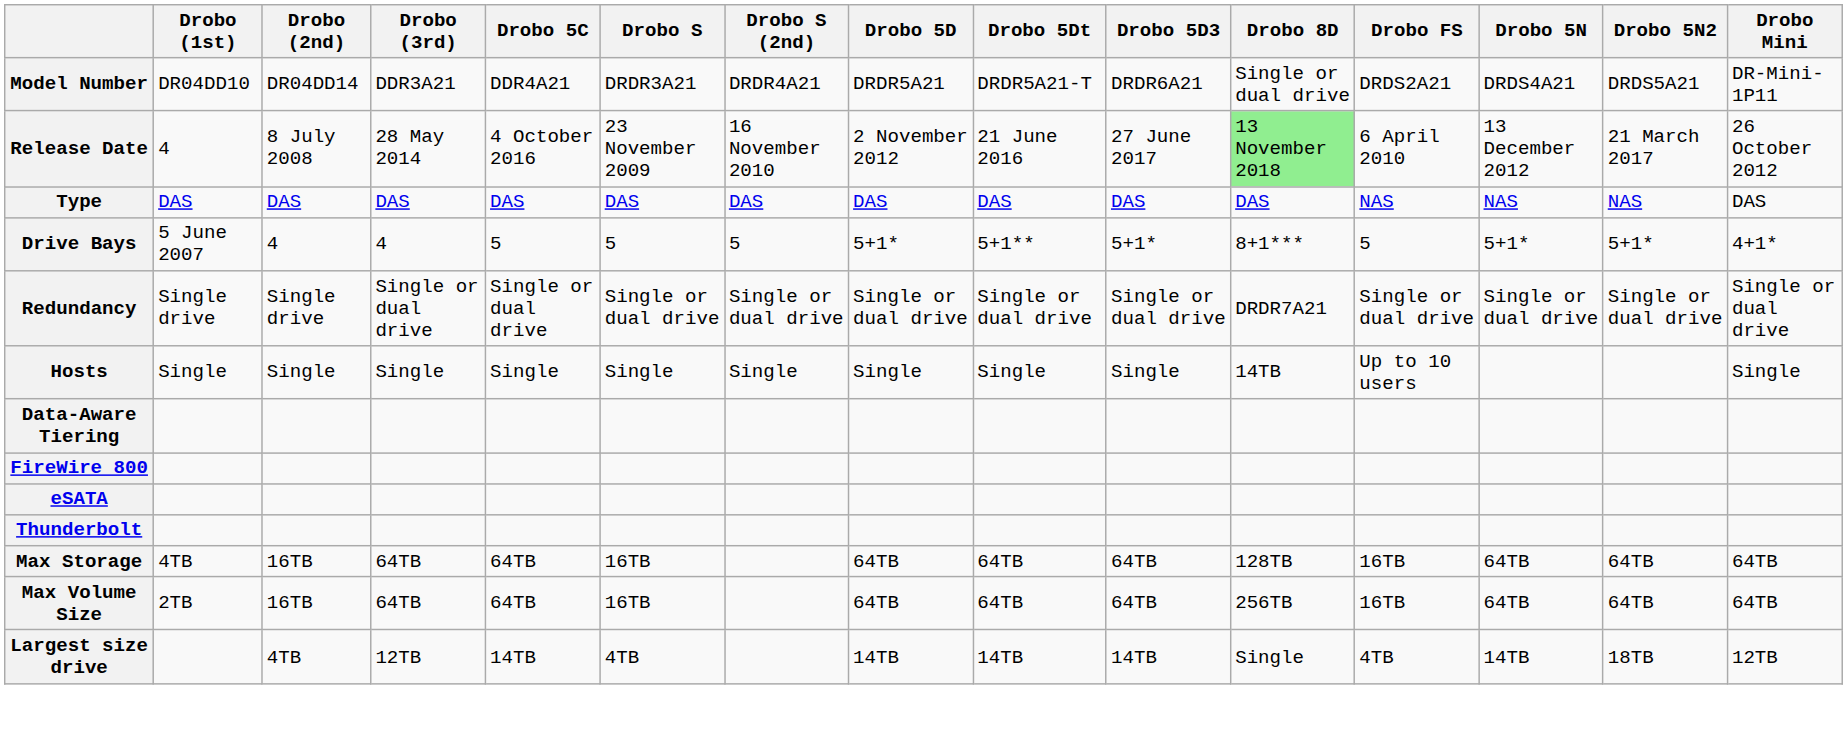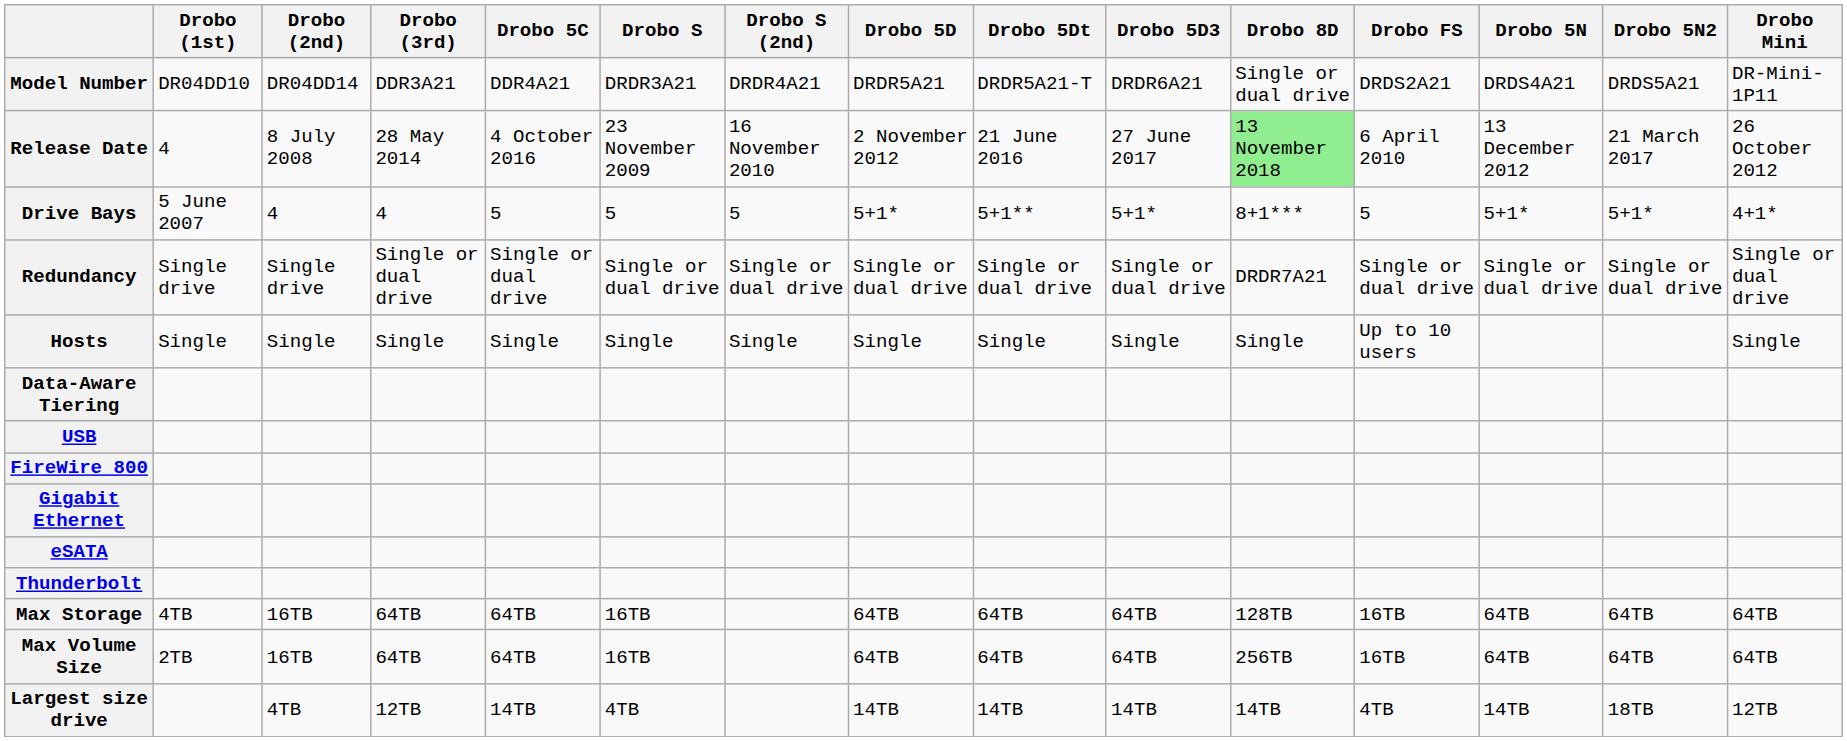 <table class="wikitable">
 <tr>
 <th></th>
 <th>Drobo (1st)</th>
 <th>Drobo (2nd)</th>
 <th>Drobo (3rd)</th>
 <th>Drobo 5C</th>
 <th>Drobo S</th>
 <th>Drobo S (2nd)</th>
 <th>Drobo 5D</th>
 <th>Drobo 5Dt</th>
 <th>Drobo 5D3</th>
 <th>Drobo 8D</th>
 <th>Drobo FS</th>
 <th>Drobo 5N</th>
 <th>Drobo 5N2</th>
 <th>Drobo Mini</th>
 </tr>
 <tr>
 <th>Model Number</th>
 <td>DR04DD10</td>
 <td>DR04DD14</td>
 <td>DDR3A21</td>
 <td>DDR4A21</td>
 <td>DRDR3A21</td>
 <td>DRDR4A21</td>
 <td>DRDR5A21</td>
 <td>DRDR5A21-T</td>
 <td>DRDR6A21</td>
 <td>Single or dual drive</td>
 <td>DRDS2A21</td>
 <td>DRDS4A21</td>
 <td>DRDS5A21</td>
 <td>DR-Mini-1P11</td>
 </tr>
 <tr>
 <th>Release Date</th>
 <td>4</td>
 <td>8 July 2008</td>
 <td>28 May 2014</td>
 <td>4 October 2016</td>
 <td>23 November 2009</td>
 <td>16 November 2010</td>
 <td>2 November 2012</td>
 <td>21 June 2016</td>
 <td>27 June 2017</td>
 <td style="background: lightgreen;">13 November 2018</td>
 <td>6 April 2010</td>
 <td>13 December 2012</td>
 <td>21 March 2017</td>
 <td>26 October 2012</td>
 </tr>
 <tr>
-<th>Type</th>
-<td><a href='#'>DAS</a></td>
-<td><a href='#'>DAS</a></td>
-<td><a href='#'>DAS</a></td>
-<td><a href='#'>DAS</a></td>
-<td><a href='#'>DAS</a></td>
-<td><a href='#'>DAS</a></td>
-<td><a href='#'>DAS</a></td>
-<td><a href='#'>DAS</a></td>
-<td><a href='#'>DAS</a></td>
-<td><a href='#'>DAS</a></td>
-<td><a href='#'>NAS</a></td>
-<td><a href='#'>NAS</a></td>
-<td><a href='#'>NAS</a></td>
-<td>DAS</td>
-</tr>
-<tr>
 <th>Drive Bays</th>
 <td>5 June 2007</td>
 <td>4</td>
 <td>4</td>
 <td>5</td>
 <td>5</td>
 <td>5</td>
 <td>5+1*</td>
 <td>5+1**</td>
 <td>5+1*</td>
 <td>8+1***</td>
 <td>5</td>
 <td>5+1*</td>
 <td>5+1*</td>
 <td>4+1*</td>
 </tr>
 <tr>
 <th>Redundancy</th>
 <td>Single drive</td>
 <td>Single drive</td>
 <td>Single or dual drive</td>
 <td>Single or dual drive</td>
 <td>Single or dual drive</td>
 <td>Single or dual drive</td>
 <td>Single or dual drive</td>
 <td>Single or dual drive</td>
 <td>Single or dual drive</td>
 <td>DRDR7A21</td>
 <td>Single or dual drive</td>
 <td>Single or dual drive</td>
 <td>Single or dual drive</td>
 <td>Single or dual drive</td>
 </tr>
 <tr>
 <th>Hosts</th>
 <td>Single</td>
 <td>Single</td>
 <td>Single</td>
 <td>Single</td>
 <td>Single</td>
 <td>Single</td>
 <td>Single</td>
 <td>Single</td>
 <td>Single</td>
-<td>14TB</td>
+<td>Single</td>
 <td>Up to 10 users</td>
 <td></td>
 <td></td>
 <td>Single</td>
 </tr>
 <tr>
 <th>Data-Aware Tiering</th>
 <td></td>
 <td></td>
 <td></td>
 <td></td>
 <td></td>
 <td></td>
 <td></td>
 <td></td>
 <td></td>
 <td></td>
 <td></td>
 <td></td>
 <td></td>
 <td></td>
 </tr>
 <tr>
+<th><a href='#'>USB</a></th>
+<td></td>
+<td></td>
+<td></td>
+<td></td>
+<td></td>
+<td></td>
+<td></td>
+<td></td>
+<td></td>
+<td></td>
+<td></td>
+<td></td>
+<td></td>
+<td></td>
+</tr>
+<tr>
 <th><a href='#'>FireWire 800</a></th>
+<td></td>
+<td></td>
+<td></td>
+<td></td>
+<td></td>
+<td></td>
+<td></td>
+<td></td>
+<td></td>
+<td></td>
+<td></td>
+<td></td>
+<td></td>
+<td></td>
+</tr>
+<tr>
+<th><a href='#'>Gigabit Ethernet</a></th>
 <td></td>
 <td></td>
 <td></td>
 <td></td>
 <td></td>
 <td></td>
 <td></td>
 <td></td>
 <td></td>
 <td></td>
 <td></td>
 <td></td>
 <td></td>
 <td></td>
 </tr>
 <tr>
 <th><a href='#'>eSATA</a></th>
 <td></td>
 <td></td>
 <td></td>
 <td></td>
 <td></td>
 <td></td>
 <td></td>
 <td></td>
 <td></td>
 <td></td>
 <td></td>
 <td></td>
 <td></td>
 <td></td>
 </tr>
 <tr>
 <th><a href='#'>Thunderbolt</a></th>
 <td></td>
 <td></td>
 <td></td>
 <td></td>
 <td></td>
 <td></td>
 <td></td>
 <td></td>
 <td></td>
 <td></td>
 <td></td>
 <td></td>
 <td></td>
 <td></td>
 </tr>
 <tr>
 <th>Max Storage</th>
 <td>4TB</td>
 <td>16TB</td>
 <td>64TB</td>
 <td>64TB</td>
 <td>16TB</td>
 <td></td>
 <td>64TB</td>
 <td>64TB</td>
 <td>64TB</td>
 <td>128TB</td>
 <td>16TB</td>
 <td>64TB</td>
 <td>64TB</td>
 <td>64TB</td>
 </tr>
 <tr>
 <th>Max Volume Size</th>
 <td>2TB</td>
 <td>16TB</td>
 <td>64TB</td>
 <td>64TB</td>
 <td>16TB</td>
 <td></td>
 <td>64TB</td>
 <td>64TB</td>
 <td>64TB</td>
 <td>256TB</td>
 <td>16TB</td>
 <td>64TB</td>
 <td>64TB</td>
 <td>64TB</td>
 </tr>
 <tr>
 <th>Largest size drive</th>
 <td></td>
 <td>4TB</td>
 <td>12TB</td>
 <td>14TB</td>
 <td>4TB</td>
 <td></td>
 <td>14TB</td>
 <td>14TB</td>
 <td>14TB</td>
-<td>Single</td>
+<td>14TB</td>
 <td>4TB</td>
 <td>14TB</td>
 <td>18TB</td>
 <td>12TB</td>
 </tr>
 </table>
